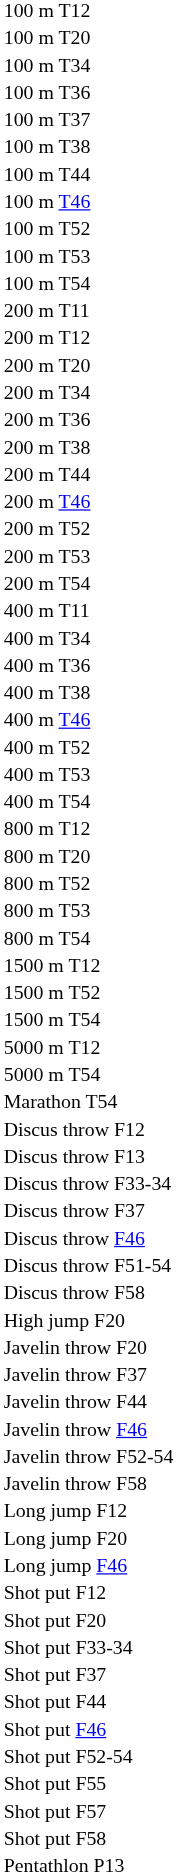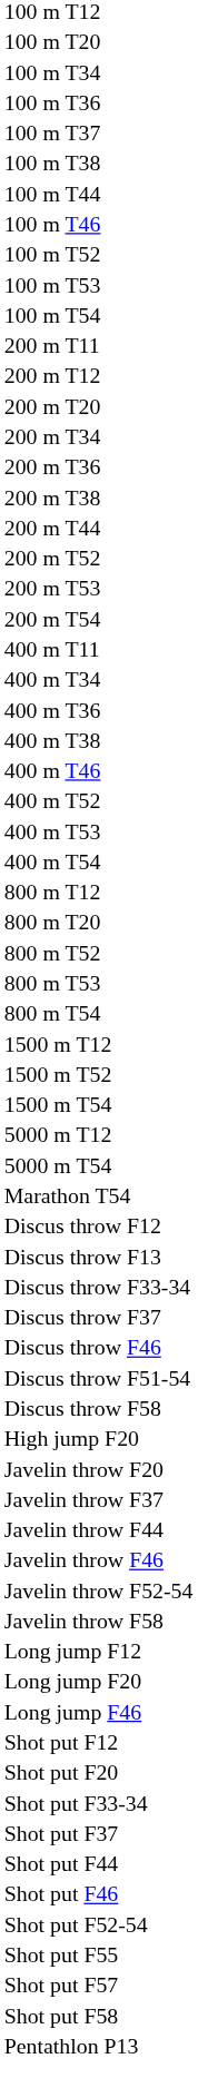 <table>
 <tr>
 <td>100 m T12<br></td>
 <td></td>
 <td></td>
 <td></td>
 </tr>
 <tr>
 <td>100 m T20<br></td>
 <td></td>
 <td></td>
 <td></td>
 </tr>
 <tr>
 <td>100 m T34<br></td>
 <td></td>
 <td></td>
 <td></td>
 </tr>
 <tr>
 <td>100 m T36<br></td>
 <td></td>
 <td></td>
 <td></td>
 </tr>
 <tr>
 <td>100 m T37<br></td>
 <td></td>
 <td></td>
 <td></td>
 </tr>
 <tr>
 <td>100 m T38<br></td>
 <td></td>
 <td></td>
 <td></td>
 </tr>
 <tr>
 <td>100 m T44<br></td>
 <td></td>
 <td></td>
 <td></td>
 </tr>
 <tr>
 <td>100 m <a href='#'>T46</a><br></td>
 <td></td>
 <td></td>
 <td></td>
 </tr>
 <tr>
 <td>100 m T52<br></td>
 <td></td>
 <td></td>
 <td></td>
 </tr>
 <tr>
 <td>100 m T53<br></td>
 <td></td>
 <td></td>
 <td></td>
 </tr>
 <tr>
 <td>100 m T54<br></td>
 <td></td>
 <td></td>
 <td></td>
 </tr>
 <tr>
 <td>200 m T11<br></td>
 <td></td>
 <td></td>
 <td></td>
 </tr>
 <tr>
 <td>200 m T12<br></td>
 <td></td>
 <td></td>
 <td></td>
 </tr>
 <tr>
 <td>200 m T20<br></td>
 <td></td>
 <td></td>
 <td></td>
 </tr>
 <tr>
 <td>200 m T34<br></td>
 <td></td>
 <td></td>
 <td></td>
 </tr>
 <tr>
 <td>200 m T36<br></td>
 <td></td>
 <td></td>
 <td></td>
 </tr>
 <tr>
 <td>200 m T38<br></td>
 <td></td>
 <td></td>
 <td></td>
 </tr>
 <tr>
 <td>200 m T44<br></td>
-<td></td>
-<td></td>
-<td></td>
-</tr>
-<tr>
-<td>200 m <a href='#'>T46</a><br></td>
 <td></td>
 <td></td>
 <td></td>
 </tr>
 <tr>
 <td>200 m T52<br></td>
 <td></td>
 <td></td>
 <td></td>
 </tr>
 <tr>
 <td>200 m T53<br></td>
 <td></td>
 <td></td>
 <td></td>
 </tr>
 <tr>
 <td>200 m T54<br></td>
 <td></td>
 <td></td>
 <td></td>
 </tr>
 <tr>
 <td>400 m T11<br></td>
 <td></td>
 <td></td>
 <td></td>
 </tr>
 <tr>
 <td>400 m T34<br></td>
 <td></td>
 <td></td>
 <td></td>
 </tr>
 <tr>
 <td>400 m T36<br></td>
 <td></td>
 <td></td>
 <td></td>
 </tr>
 <tr>
 <td>400 m T38<br></td>
 <td></td>
 <td></td>
 <td></td>
 </tr>
 <tr>
 <td>400 m <a href='#'>T46</a><br></td>
 <td></td>
 <td></td>
 <td></td>
 </tr>
 <tr>
 <td>400 m T52<br></td>
 <td></td>
 <td></td>
 <td></td>
 </tr>
 <tr>
 <td>400 m T53<br></td>
 <td></td>
 <td></td>
 <td></td>
 </tr>
 <tr>
 <td>400 m T54<br></td>
 <td></td>
 <td></td>
 <td></td>
 </tr>
 <tr>
 <td>800 m T12<br></td>
 <td></td>
 <td></td>
 <td></td>
 </tr>
 <tr>
 <td>800 m T20<br></td>
 <td></td>
 <td></td>
 <td></td>
 </tr>
 <tr>
 <td>800 m T52<br></td>
 <td></td>
 <td></td>
 <td></td>
 </tr>
 <tr>
 <td>800 m T53<br></td>
 <td></td>
 <td></td>
 <td></td>
 </tr>
 <tr>
 <td>800 m T54<br></td>
 <td></td>
 <td></td>
 <td></td>
 </tr>
 <tr>
 <td>1500 m T12<br></td>
 <td></td>
 <td></td>
 <td></td>
 </tr>
 <tr>
 <td>1500 m T52<br></td>
 <td></td>
 <td></td>
 <td></td>
 </tr>
 <tr>
 <td>1500 m T54<br></td>
 <td></td>
 <td></td>
 <td></td>
 </tr>
 <tr>
 <td>5000 m T12<br></td>
 <td></td>
 <td></td>
 <td></td>
 </tr>
 <tr>
 <td>5000 m T54<br></td>
 <td></td>
 <td></td>
 <td></td>
 </tr>
 <tr>
 <td>Marathon T54<br></td>
 <td></td>
 <td></td>
 <td></td>
 </tr>
 <tr>
 <td>Discus throw F12<br></td>
 <td></td>
 <td></td>
 <td></td>
 </tr>
 <tr>
 <td>Discus throw F13<br></td>
 <td></td>
 <td></td>
 <td></td>
 </tr>
 <tr>
 <td>Discus throw F33-34<br></td>
 <td></td>
 <td></td>
 <td></td>
 </tr>
 <tr>
 <td>Discus throw F37<br></td>
 <td></td>
 <td></td>
 <td></td>
 </tr>
 <tr>
 <td>Discus throw <a href='#'>F46</a><br></td>
 <td></td>
 <td></td>
 <td></td>
 </tr>
 <tr>
 <td>Discus throw F51-54<br></td>
 <td></td>
 <td></td>
 <td></td>
 </tr>
 <tr>
 <td>Discus throw F58<br></td>
 <td></td>
 <td></td>
 <td></td>
 </tr>
 <tr>
 <td>High jump F20<br></td>
 <td></td>
 <td></td>
 <td></td>
 </tr>
 <tr>
 <td>Javelin throw F20<br></td>
 <td></td>
 <td></td>
 <td></td>
 </tr>
 <tr>
 <td>Javelin throw F37<br></td>
 <td></td>
 <td></td>
 <td></td>
 </tr>
 <tr>
 <td>Javelin throw F44<br></td>
 <td></td>
 <td></td>
 <td></td>
 </tr>
 <tr>
 <td>Javelin throw <a href='#'>F46</a><br></td>
 <td></td>
 <td></td>
 <td></td>
 </tr>
 <tr>
 <td>Javelin throw F52-54<br></td>
 <td></td>
 <td></td>
 <td></td>
 </tr>
 <tr>
 <td>Javelin throw F58<br></td>
 <td></td>
 <td></td>
 <td></td>
 </tr>
 <tr>
 <td>Long jump F12<br></td>
 <td></td>
 <td></td>
 <td></td>
 </tr>
 <tr>
 <td>Long jump F20<br></td>
 <td></td>
 <td></td>
 <td></td>
 </tr>
 <tr>
 <td>Long jump <a href='#'>F46</a><br></td>
 <td></td>
 <td></td>
 <td></td>
 </tr>
 <tr>
 <td>Shot put F12<br></td>
 <td></td>
 <td></td>
 <td></td>
 </tr>
 <tr>
 <td>Shot put F20<br></td>
 <td></td>
 <td></td>
 <td></td>
 </tr>
 <tr>
 <td>Shot put F33-34<br></td>
 <td></td>
 <td></td>
 <td></td>
 </tr>
 <tr>
 <td>Shot put F37<br></td>
 <td></td>
 <td></td>
 <td></td>
 </tr>
 <tr>
 <td>Shot put F44<br></td>
 <td></td>
 <td></td>
 <td></td>
 </tr>
 <tr>
 <td>Shot put <a href='#'>F46</a><br></td>
 <td></td>
 <td></td>
 <td></td>
 </tr>
 <tr>
 <td>Shot put F52-54<br></td>
 <td></td>
 <td></td>
 <td></td>
 </tr>
 <tr>
 <td>Shot put F55<br></td>
 <td></td>
 <td></td>
 <td></td>
 </tr>
 <tr>
 <td>Shot put F57<br></td>
 <td></td>
 <td></td>
 <td></td>
 </tr>
 <tr>
 <td>Shot put F58<br></td>
 <td></td>
 <td></td>
 <td></td>
 </tr>
 <tr>
 <td>Pentathlon P13<br></td>
 <td></td>
 <td></td>
 <td></td>
 </tr>
 </table>
